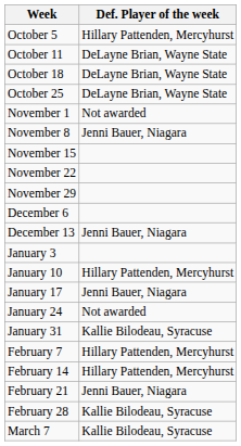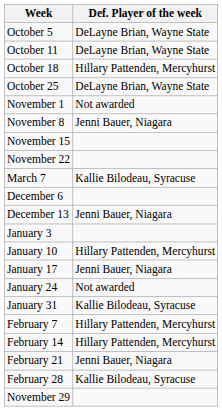 <table class="wikitable">
 <tr>
 <th>Week</th>
 <th>Def. Player of the week</th>
 </tr>
 <tr>
 <td>October 5</td>
-<td>Hillary Pattenden, Mercyhurst</td>
+<td>DeLayne Brian, Wayne State</td>
 </tr>
 <tr>
 <td>October 11</td>
 <td>DeLayne Brian, Wayne State</td>
 </tr>
 <tr>
 <td>October 18</td>
-<td>DeLayne Brian, Wayne State</td>
+<td>Hillary Pattenden, Mercyhurst</td>
 </tr>
 <tr>
 <td>October 25</td>
 <td>DeLayne Brian, Wayne State</td>
 </tr>
 <tr>
 <td>November 1</td>
 <td>Not awarded</td>
 </tr>
 <tr>
 <td>November 8</td>
 <td>Jenni Bauer, Niagara</td>
 </tr>
 <tr>
 <td>November 15</td>
 <td></td>
 </tr>
 <tr>
 <td>November 22</td>
 <td></td>
 </tr>
 <tr>
-<td>November 29</td>
-<td></td>
+<td>March 7</td>
+<td>Kallie Bilodeau, Syracuse</td>
 </tr>
 <tr>
 <td>December 6</td>
 <td></td>
 </tr>
 <tr>
 <td>December 13</td>
 <td>Jenni Bauer, Niagara</td>
 </tr>
 <tr>
 <td>January 3</td>
 <td></td>
 </tr>
 <tr>
 <td>January 10</td>
 <td>Hillary Pattenden, Mercyhurst</td>
 </tr>
 <tr>
 <td>January 17</td>
 <td>Jenni Bauer, Niagara</td>
 </tr>
 <tr>
 <td>January 24</td>
 <td>Not awarded</td>
 </tr>
 <tr>
 <td>January 31</td>
 <td>Kallie Bilodeau, Syracuse</td>
 </tr>
 <tr>
 <td>February 7</td>
 <td>Hillary Pattenden, Mercyhurst</td>
 </tr>
 <tr>
 <td>February 14</td>
 <td>Hillary Pattenden, Mercyhurst</td>
 </tr>
 <tr>
 <td>February 21</td>
 <td>Jenni Bauer, Niagara</td>
 </tr>
 <tr>
 <td>February 28</td>
 <td>Kallie Bilodeau, Syracuse</td>
 </tr>
 <tr>
-<td>March 7</td>
-<td>Kallie Bilodeau, Syracuse</td>
+<td>November 29</td>
+<td></td>
 </tr>
 </table>
